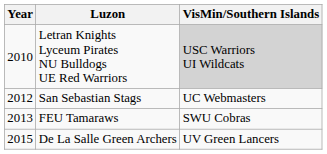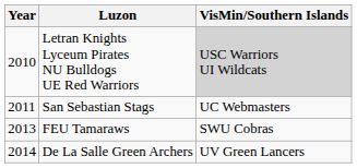 <table class="wikitable">
 <tr>
 <th>Year</th>
 <th>Luzon</th>
 <th>VisMin/Southern Islands</th>
 </tr>
 <tr>
 <td>2010</td>
 <td>Letran Knights<br>Lyceum Pirates<br>NU Bulldogs<br>UE Red Warriors</td>
 <td style="background: lightgrey;">USC Warriors<br>UI Wildcats</td>
 </tr>
 <tr>
-<td>2012</td>
+<td>2011</td>
 <td>San Sebastian Stags</td>
 <td>UC Webmasters</td>
 </tr>
 <tr>
 <td>2013</td>
 <td>FEU Tamaraws</td>
 <td>SWU Cobras</td>
 </tr>
 <tr>
-<td>2015</td>
+<td>2014</td>
 <td>De La Salle Green Archers</td>
 <td>UV Green Lancers</td>
 </tr>
 </table>
